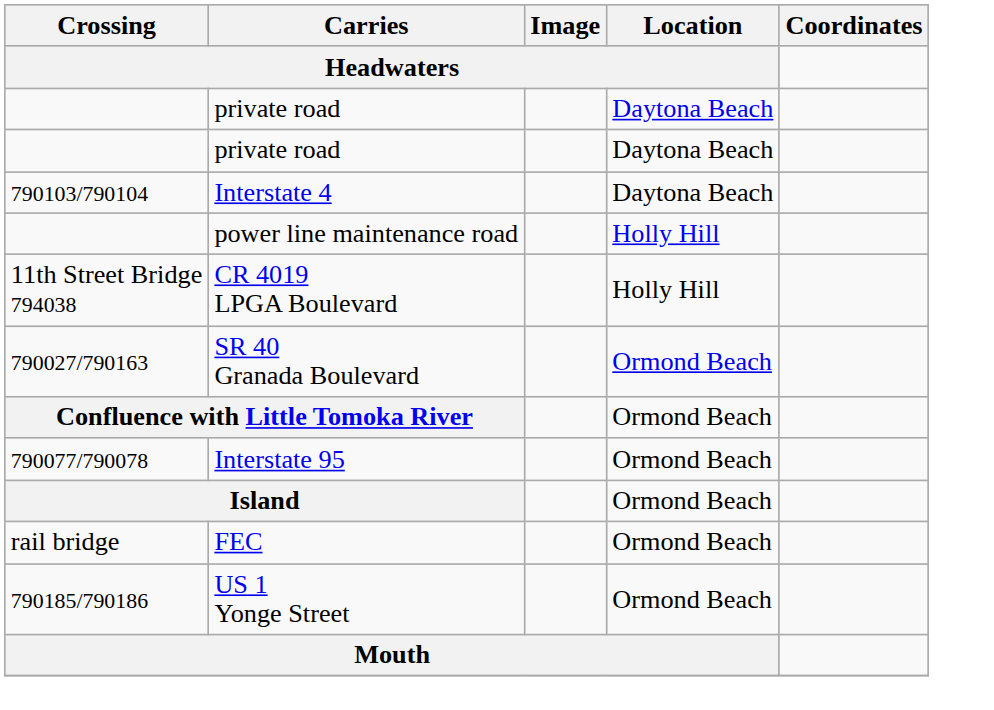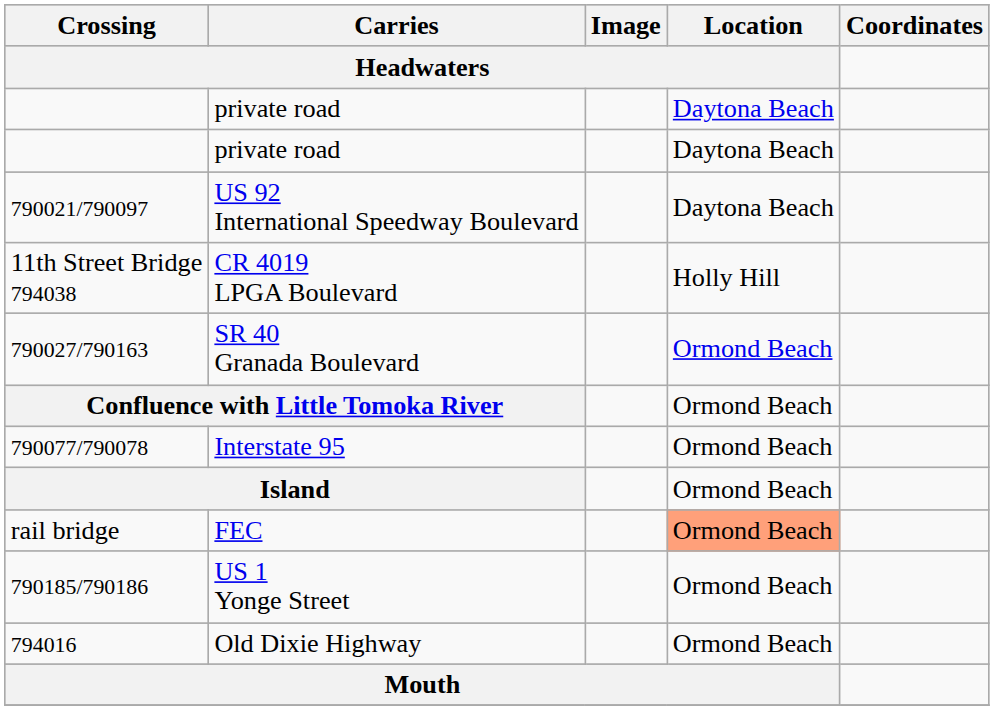 <table class=wikitable>
 <tr>
 <th>Crossing</th>
 <th>Carries</th>
 <th>Image</th>
 <th>Location</th>
 <th>Coordinates</th>
 </tr>
 <tr>
 <th colspan=4>Headwaters</th>
 <td></td>
 </tr>
 <tr>
 <td></td>
 <td>private road</td>
 <td></td>
 <td><a href='#'>Daytona Beach</a></td>
 <td></td>
 </tr>
 <tr>
 <td></td>
 <td>private road</td>
 <td></td>
 <td>Daytona Beach</td>
 <td></td>
 </tr>
 <tr>
-<td><small>790103/790104</small></td>
-<td> <a href='#'>Interstate 4</a></td>
+<td><small>790021/790097</small></td>
+<td> <a href='#'>US 92</a><br>International Speedway Boulevard</td>
 <td></td>
 <td>Daytona Beach</td>
-<td></td>
-</tr>
-<tr>
-<td></td>
-<td>power line maintenance road</td>
-<td></td>
-<td><a href='#'>Holly Hill</a></td>
 <td></td>
 </tr>
 <tr>
 <td>11th Street Bridge<br><small>794038</small></td>
 <td> <a href='#'>CR 4019</a><br>LPGA Boulevard</td>
 <td></td>
 <td>Holly Hill</td>
 <td></td>
 </tr>
 <tr>
 <td><small>790027/790163</small></td>
 <td> <a href='#'>SR 40</a><br>Granada Boulevard</td>
 <td></td>
 <td><a href='#'>Ormond Beach</a></td>
 <td></td>
 </tr>
 <tr>
 <th colspan=2>Confluence with <a href='#'>Little Tomoka River</a></th>
 <td></td>
 <td>Ormond Beach</td>
 <td></td>
 </tr>
 <tr>
 <td><small>790077/790078</small></td>
 <td> <a href='#'>Interstate 95</a></td>
 <td></td>
 <td>Ormond Beach</td>
 <td></td>
 </tr>
 <tr>
 <th colspan=2>Island</th>
 <td></td>
 <td>Ormond Beach</td>
 <td></td>
 </tr>
 <tr>
 <td>rail bridge</td>
 <td><a href='#'>FEC</a></td>
 <td></td>
-<td>Ormond Beach</td>
+<td style="background: lightsalmon;">Ormond Beach</td>
 <td></td>
 </tr>
 <tr>
 <td><small>790185/790186</small></td>
 <td> <a href='#'>US 1</a><br>Yonge Street</td>
+<td></td>
+<td>Ormond Beach</td>
+<td></td>
+</tr>
+<tr>
+<td><small>794016</small></td>
+<td>Old Dixie Highway</td>
 <td></td>
 <td>Ormond Beach</td>
 <td></td>
 </tr>
 <tr>
 <th colspan=4>Mouth</th>
 <td></td>
 </tr>
 <tr>
 </tr>
 </table>
